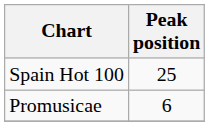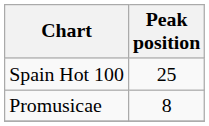 <table class="wikitable">
 <tr>
 <th align="center">Chart</th>
 <th align="center">Peak<br>position</th>
 </tr>
 <tr>
 <td align="left">Spain Hot 100</td>
 <td align="center">25</td>
 </tr>
 <tr>
 <td align="left">Promusicae </td>
-<td align="center">6</td>
+<td align="center">8</td>
 </tr>
 <tr>
 </tr>
 </table>
